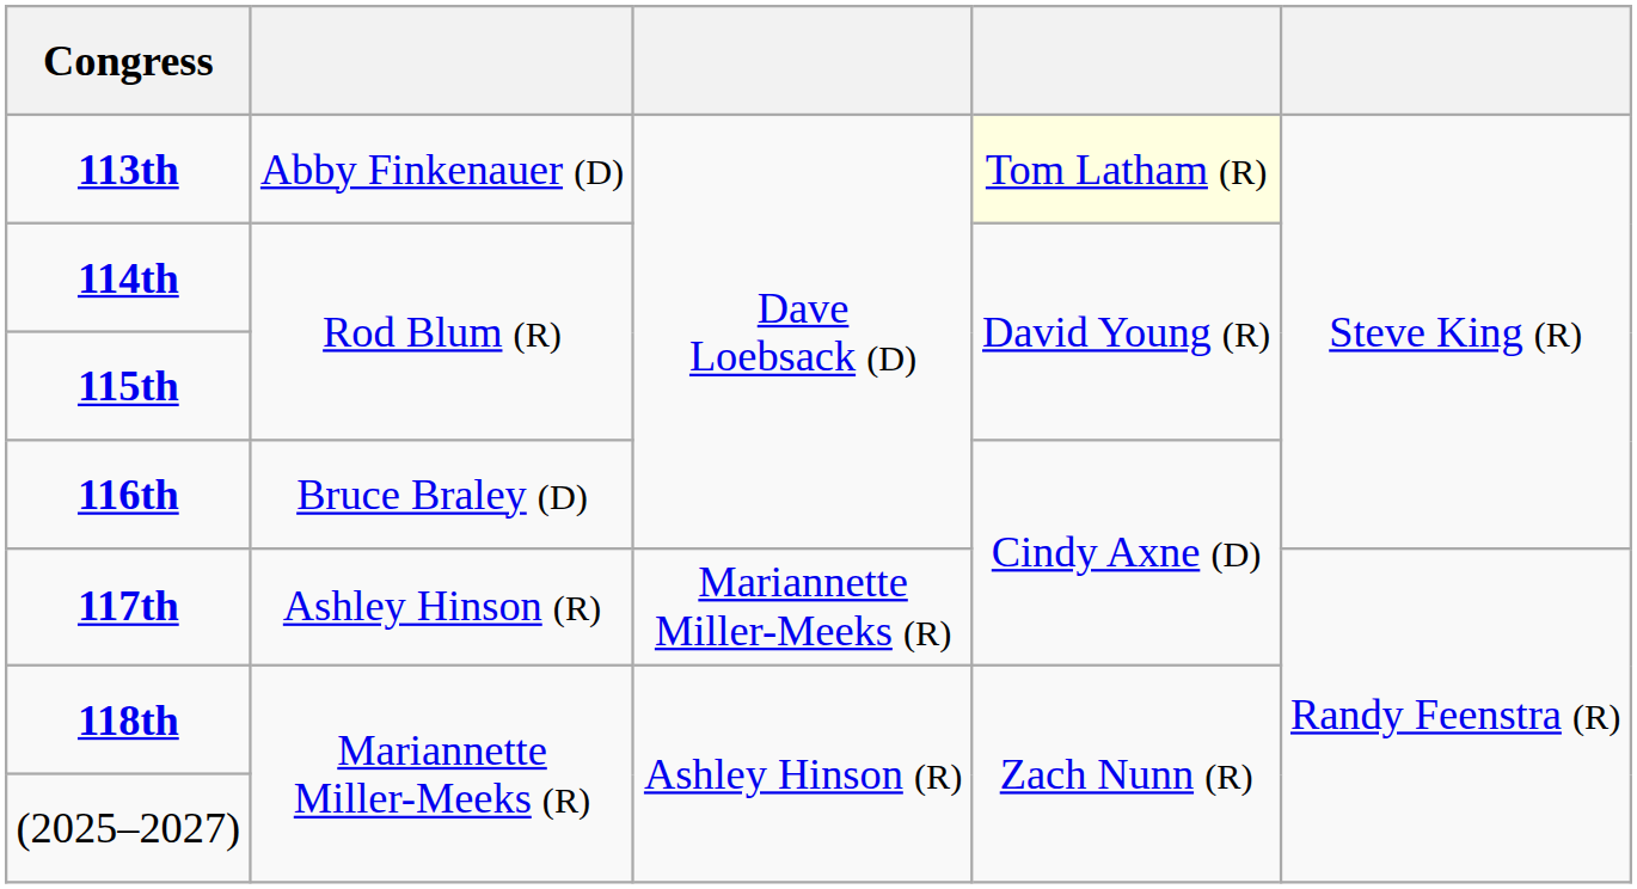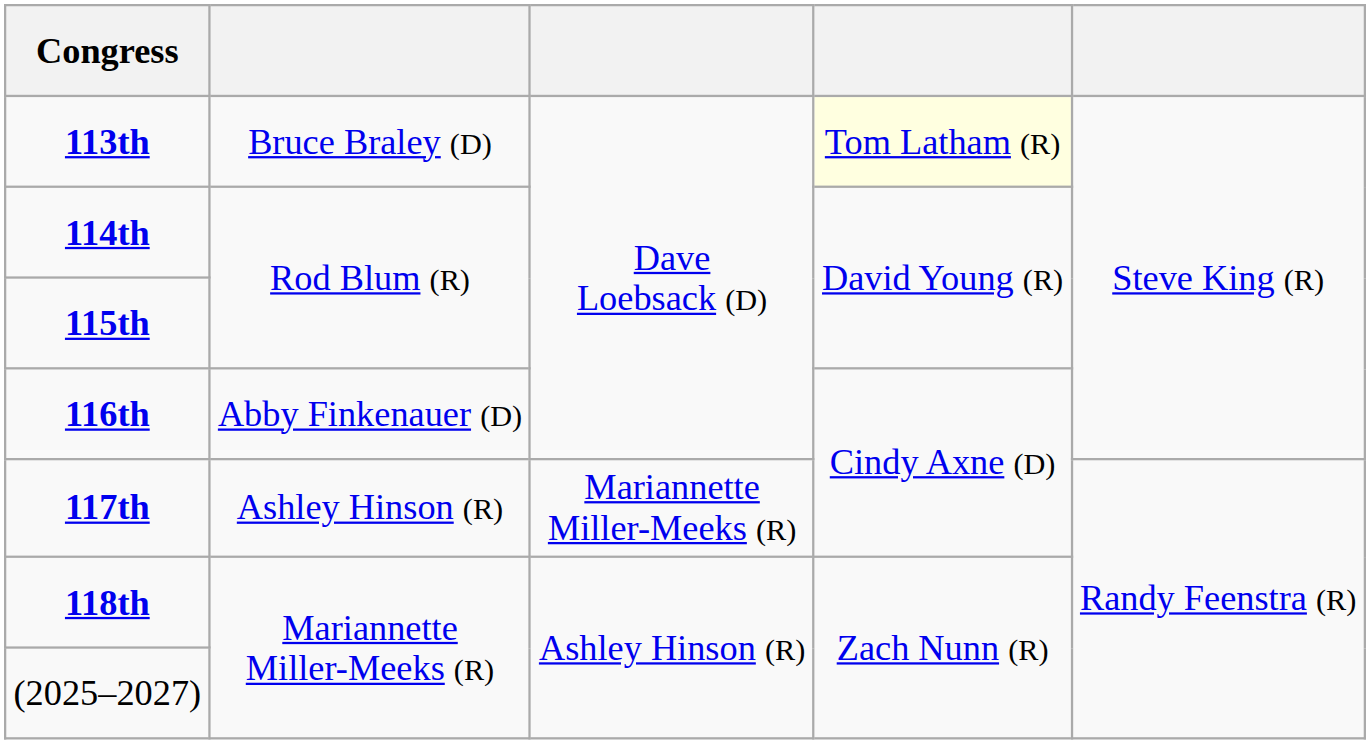 <table class=wikitable style="text-align:center">
 <tr style=height:2.5em>
 <th>Congress</th>
 <th></th>
 <th></th>
 <th></th>
 <th></th>
 </tr>
 <tr style="height:2.5em">
 <td><strong><a href='#'>113th</a></strong> </td>
-<td><a href='#'>Abby Finkenauer</a> <small>(D)</small></td>
+<td><a href='#'>Bruce Braley</a> <small>(D)</small></td>
 <td rowspan="4" ><a href='#'>Dave<br>Loebsack</a> <small>(D)</small></td>
 <td rowspan=1  style="background: lightyellow;"><a href='#'>Tom Latham</a> <small>(R)</small></td>
 <td rowspan=4 ><a href='#'>Steve King</a> <small>(R)</small></td>
 </tr>
 <tr style="height:2.5em">
 <td><strong><a href='#'>114th</a></strong> </td>
 <td rowspan=2 ><a href='#'>Rod Blum</a> <small>(R)</small></td>
 <td rowspan=2 ><a href='#'>David Young</a> <small>(R)</small></td>
 </tr>
 <tr style="height:2.5em">
 <td><strong><a href='#'>115th</a></strong> </td>
 </tr>
 <tr style="height:2.5em">
 <td><strong><a href='#'>116th</a></strong> </td>
-<td><a href='#'>Bruce Braley</a> <small>(D)</small></td>
+<td><a href='#'>Abby Finkenauer</a> <small>(D)</small></td>
 <td rowspan=2 ><a href='#'>Cindy Axne</a> <small>(D)</small></td>
 </tr>
 <tr style="height:2.5em">
 <td><strong><a href='#'>117th</a></strong> </td>
 <td><a href='#'>Ashley Hinson</a> <small>(R)</small></td>
 <td><a href='#'>Mariannette<br>Miller-Meeks</a> <small>(R)</small></td>
 <td rowspan=3 ><a href='#'>Randy Feenstra</a> <small>(R)</small></td>
 </tr>
 <tr style="height:2.5em">
 <td><strong><a href='#'>118th</a></strong> </td>
 <td rowspan=2 ><a href='#'>Mariannette<br>Miller-Meeks</a> <small>(R)</small></td>
 <td rowspan=2 ><a href='#'>Ashley Hinson</a> <small>(R)</small></td>
 <td rowspan=2 ><a href='#'>Zach Nunn</a> <small>(R)</small></td>
 </tr>
 <tr style="height:2.5em">
 <td><strong></strong> (2025–2027)</td>
 </tr>
 </table>
